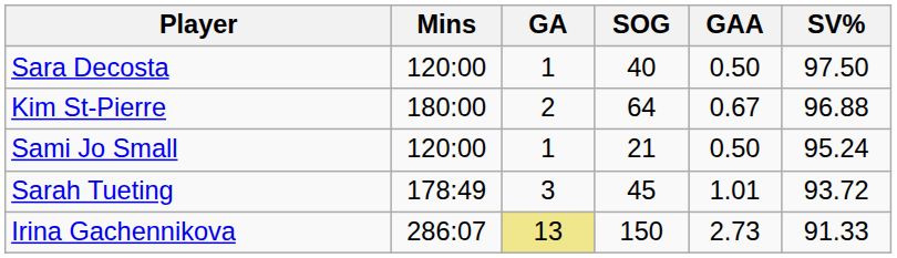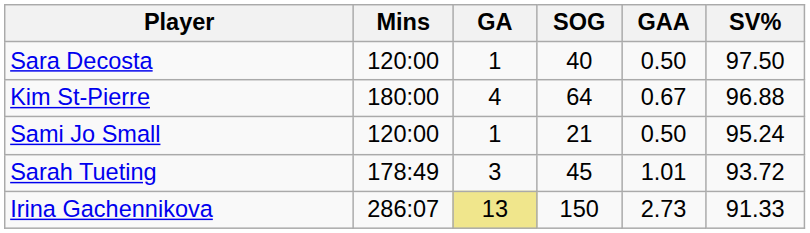 <table class="wikitable sortable" style="text-align:center;">
 <tr>
 <th width="230px">Player</th>
 <th width="60px">Mins</th>
 <th width="50px">GA</th>
 <th width="50px">SOG</th>
 <th width="50px">GAA</th>
 <th width="60px">SV%</th>
 </tr>
 <tr align=center>
 <td align=left> <a href='#'>Sara Decosta</a></td>
 <td>120:00</td>
 <td>1</td>
 <td>40</td>
 <td>0.50</td>
 <td>97.50</td>
 </tr>
 <tr align=center>
 <td align=left> <a href='#'>Kim St-Pierre</a></td>
 <td>180:00</td>
-<td>2</td>
+<td>4</td>
 <td>64</td>
 <td>0.67</td>
 <td>96.88</td>
 </tr>
 <tr align=center>
 <td align=left> <a href='#'>Sami Jo Small</a></td>
 <td>120:00</td>
 <td>1</td>
 <td>21</td>
 <td>0.50</td>
 <td>95.24</td>
 </tr>
 <tr align=center>
 <td align=left> <a href='#'>Sarah Tueting</a></td>
 <td>178:49</td>
 <td>3</td>
 <td>45</td>
 <td>1.01</td>
 <td>93.72</td>
 </tr>
 <tr align=center>
 <td align=left> <a href='#'>Irina Gachennikova</a></td>
 <td>286:07</td>
 <td style="background: khaki;">13</td>
 <td>150</td>
 <td>2.73</td>
 <td>91.33</td>
 </tr>
 </table>
